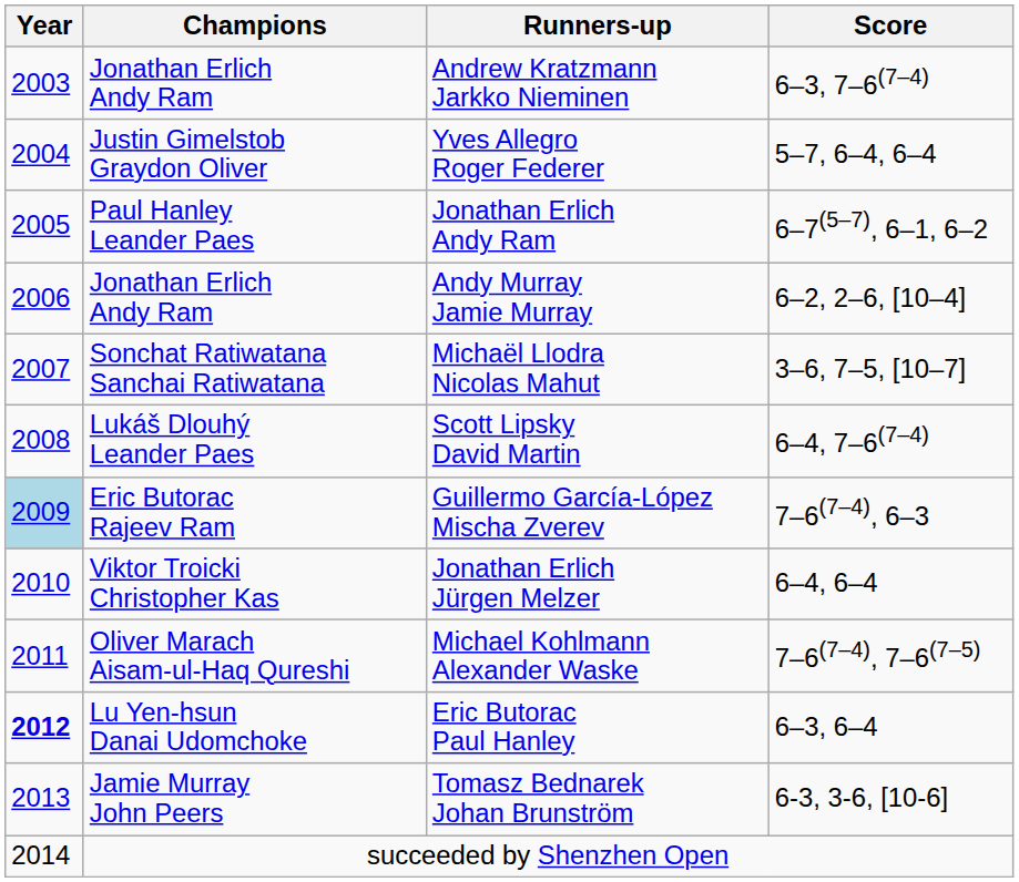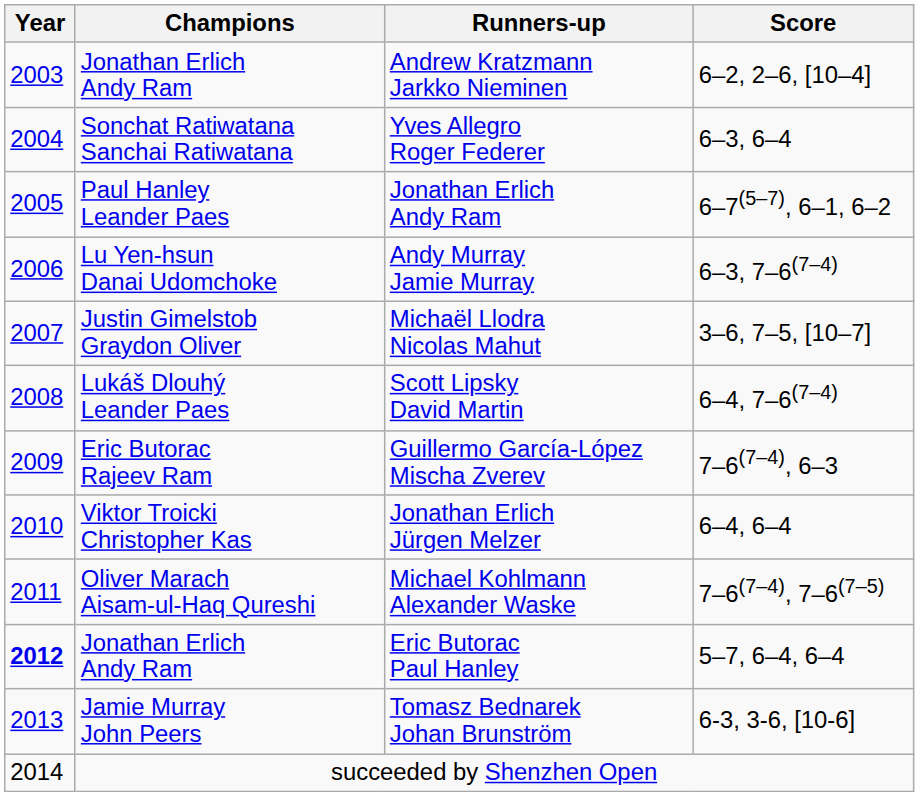 <table class=wikitable>
 <tr>
 <th style="width:40px">Year</th>
 <th style="width:200px">Champions</th>
 <th style="width:200px">Runners-up</th>
 <th style="width:140px" class="unsortable">Score</th>
 </tr>
 <tr>
 <td><a href='#'>2003</a></td>
 <td> <a href='#'>Jonathan Erlich</a> <br> <a href='#'>Andy Ram</a></td>
 <td> <a href='#'>Andrew Kratzmann</a> <br>  <a href='#'>Jarkko Nieminen</a></td>
-<td>6–3, 7–6<sup>(7–4)</sup></td>
+<td>6–2, 2–6, [10–4]</td>
 </tr>
 <tr>
 <td><a href='#'>2004</a></td>
-<td> <a href='#'>Justin Gimelstob</a> <br> <a href='#'>Graydon Oliver</a></td>
+<td> <a href='#'>Sonchat Ratiwatana</a> <br>  <a href='#'>Sanchai Ratiwatana</a></td>
 <td> <a href='#'>Yves Allegro</a> <br> <a href='#'>Roger Federer</a></td>
-<td>5–7, 6–4, 6–4</td>
+<td>6–3, 6–4</td>
 </tr>
 <tr>
 <td><a href='#'>2005</a></td>
 <td> <a href='#'>Paul Hanley</a> <br> <a href='#'>Leander Paes</a></td>
 <td> <a href='#'>Jonathan Erlich</a> <br>  <a href='#'>Andy Ram</a></td>
 <td>6–7<sup>(5–7)</sup>, 6–1, 6–2</td>
 </tr>
 <tr>
 <td><a href='#'>2006</a></td>
-<td> <a href='#'>Jonathan Erlich</a> <br>  <a href='#'>Andy Ram</a></td>
+<td> <a href='#'>Lu Yen-hsun</a> <br>  <a href='#'>Danai Udomchoke</a></td>
 <td> <a href='#'>Andy Murray</a> <br>  <a href='#'>Jamie Murray</a></td>
-<td>6–2, 2–6, [10–4]</td>
+<td>6–3, 7–6<sup>(7–4)</sup></td>
 </tr>
 <tr>
 <td><a href='#'>2007</a></td>
-<td> <a href='#'>Sonchat Ratiwatana</a> <br>  <a href='#'>Sanchai Ratiwatana</a></td>
+<td> <a href='#'>Justin Gimelstob</a> <br> <a href='#'>Graydon Oliver</a></td>
 <td> <a href='#'>Michaël Llodra</a> <br>  <a href='#'>Nicolas Mahut</a></td>
 <td>3–6, 7–5, [10–7]</td>
 </tr>
 <tr>
 <td><a href='#'>2008</a></td>
 <td> <a href='#'>Lukáš Dlouhý</a> <br>  <a href='#'>Leander Paes</a></td>
 <td> <a href='#'>Scott Lipsky</a> <br>  <a href='#'>David Martin</a></td>
 <td>6–4, 7–6<sup>(7–4)</sup></td>
 </tr>
 <tr>
-<td style="background: lightblue;"><a href='#'>2009</a></td>
+<td><a href='#'>2009</a></td>
 <td> <a href='#'>Eric Butorac</a> <br>  <a href='#'>Rajeev Ram</a></td>
 <td> <a href='#'>Guillermo García-López</a> <br>  <a href='#'>Mischa Zverev</a></td>
 <td>7–6<sup>(7–4)</sup>, 6–3</td>
 </tr>
 <tr>
 <td><a href='#'>2010</a></td>
 <td> <a href='#'>Viktor Troicki</a> <br>  <a href='#'>Christopher Kas</a></td>
 <td> <a href='#'>Jonathan Erlich</a> <br>  <a href='#'>Jürgen Melzer</a></td>
 <td>6–4, 6–4</td>
 </tr>
 <tr>
 <td><a href='#'>2011</a></td>
 <td> <a href='#'>Oliver Marach</a> <br>  <a href='#'>Aisam-ul-Haq Qureshi</a></td>
 <td> <a href='#'>Michael Kohlmann</a> <br>  <a href='#'>Alexander Waske</a></td>
 <td>7–6<sup>(7–4)</sup>, 7–6<sup>(7–5)</sup></td>
 </tr>
 <tr>
 <td><strong><a href='#'>2012</a></strong></td>
-<td> <a href='#'>Lu Yen-hsun</a> <br>  <a href='#'>Danai Udomchoke</a></td>
+<td> <a href='#'>Jonathan Erlich</a> <br>  <a href='#'>Andy Ram</a></td>
 <td> <a href='#'>Eric Butorac</a> <br>  <a href='#'>Paul Hanley</a></td>
-<td>6–3, 6–4</td>
+<td>5–7, 6–4, 6–4</td>
 </tr>
 <tr>
 <td><a href='#'>2013</a></td>
 <td> <a href='#'>Jamie Murray</a> <br>  <a href='#'>John Peers</a></td>
 <td> <a href='#'>Tomasz Bednarek</a> <br>  <a href='#'>Johan Brunström</a></td>
 <td>6-3, 3-6, [10-6]</td>
 </tr>
 <tr>
 <td>2014</td>
 <td colspan="3" align="center">succeeded by <a href='#'>Shenzhen Open</a></td>
 </tr>
 </table>
